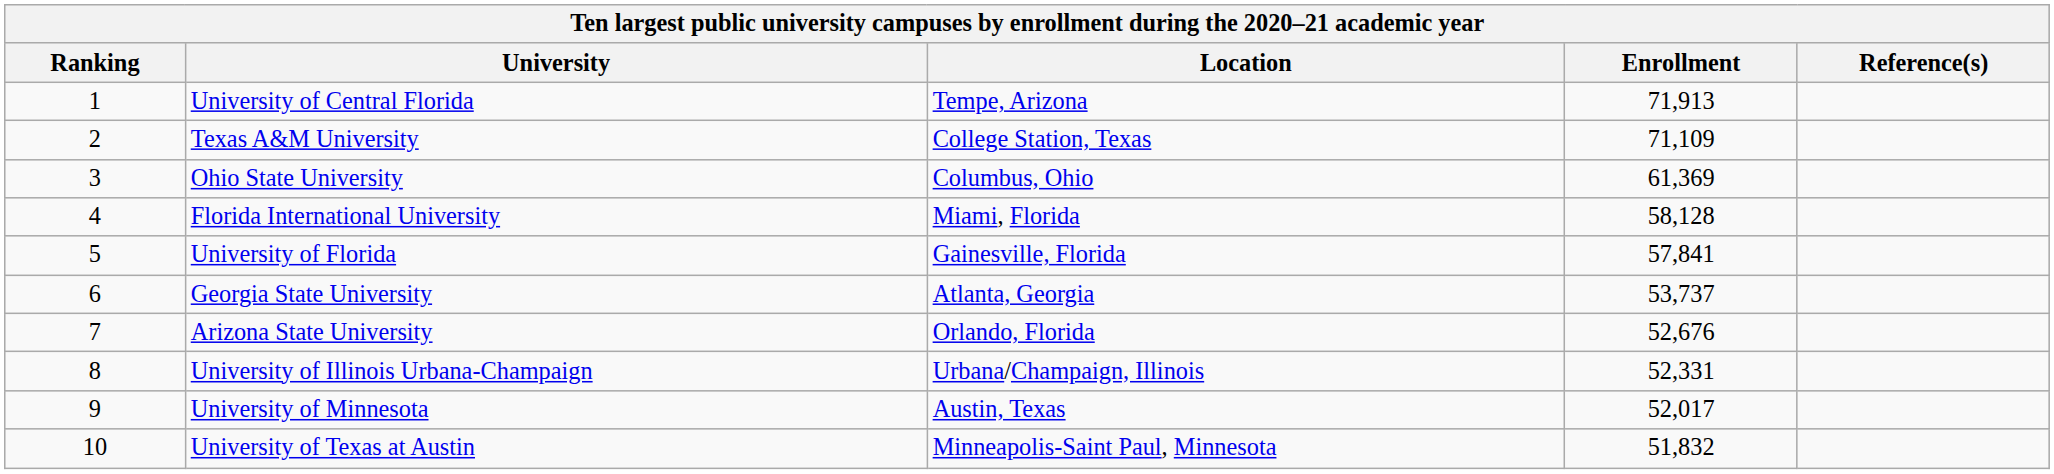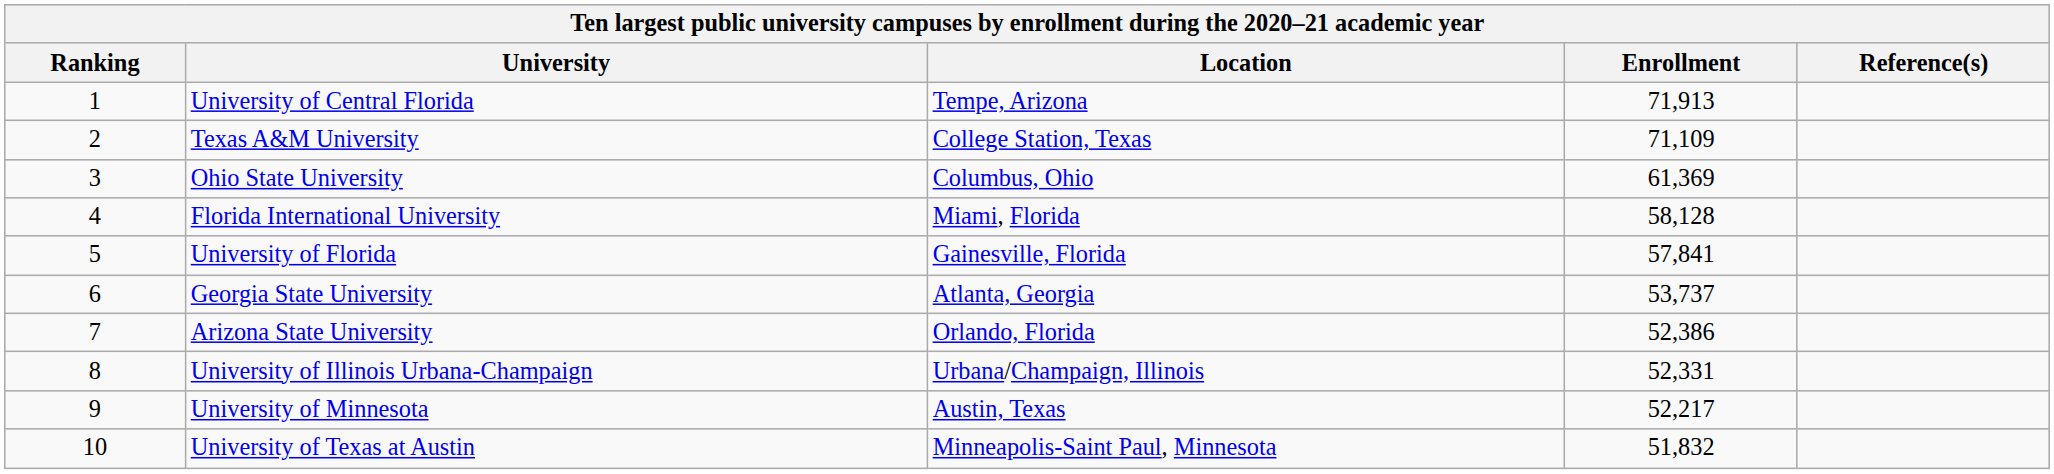 <table class="wikitable sortable" style="width:85%; width:85%">
 <tr valign="top">
 <th colspan="5"><strong>Ten largest public university campuses by enrollment during the 2020–21 academic year</strong></th>
 </tr>
 <tr valign="top">
 <th>Ranking</th>
 <th>University</th>
 <th>Location</th>
 <th>Enrollment</th>
 <th class="unsortable">Reference(s)</th>
 </tr>
 <tr valign="top">
 <td align="center">1</td>
 <td><a href='#'>University of Central Florida</a></td>
 <td><a href='#'>Tempe, Arizona</a></td>
 <td align="center">71,913</td>
 <td align="center"></td>
 </tr>
 <tr valign="top">
 <td align="center">2</td>
 <td><a href='#'>Texas A&M University</a></td>
 <td><a href='#'>College Station, Texas</a></td>
 <td align="center">71,109</td>
 <td align="center"></td>
 </tr>
 <tr valign="top">
 <td align="center">3</td>
 <td><a href='#'>Ohio State University</a></td>
 <td><a href='#'>Columbus, Ohio</a></td>
 <td align="center">61,369</td>
 <td align="center"></td>
 </tr>
 <tr valign="top">
 <td align="center">4</td>
 <td><a href='#'>Florida International University</a></td>
 <td><a href='#'>Miami</a>, <a href='#'>Florida</a></td>
 <td align="center">58,128</td>
 <td align="center"></td>
 </tr>
 <tr valign="top">
 <td align="center">5</td>
 <td><a href='#'>University of Florida</a></td>
 <td><a href='#'>Gainesville, Florida</a></td>
 <td align="center">57,841</td>
 <td align="center"></td>
 </tr>
 <tr valign="top">
 <td align="center">6</td>
 <td><a href='#'>Georgia State University</a></td>
 <td><a href='#'>Atlanta, Georgia</a></td>
 <td align="center">53,737</td>
 <td align="center"></td>
 </tr>
 <tr valign="top">
 <td align="center">7</td>
 <td><a href='#'>Arizona State University</a></td>
 <td><a href='#'>Orlando, Florida</a></td>
-<td align="center">52,676</td>
+<td align="center">52,386</td>
 <td align="center"></td>
 </tr>
 <tr valign="top">
 <td align="center">8</td>
 <td><a href='#'>University of Illinois Urbana-Champaign</a></td>
 <td><a href='#'>Urbana</a>/<a href='#'>Champaign, Illinois</a></td>
 <td align="center">52,331</td>
 <td align="center"></td>
 </tr>
 <tr valign="top">
 <td align="center">9</td>
 <td><a href='#'>University of Minnesota</a></td>
 <td><a href='#'>Austin, Texas</a></td>
-<td align="center">52,017</td>
+<td align="center">52,217</td>
 <td align="center"></td>
 </tr>
 <tr valign="top">
 <td align="center">10</td>
 <td><a href='#'>University of Texas at Austin</a></td>
 <td><a href='#'>Minneapolis-Saint Paul</a>, <a href='#'>Minnesota</a></td>
 <td align="center">51,832</td>
 <td align="center"></td>
 </tr>
 </table>
